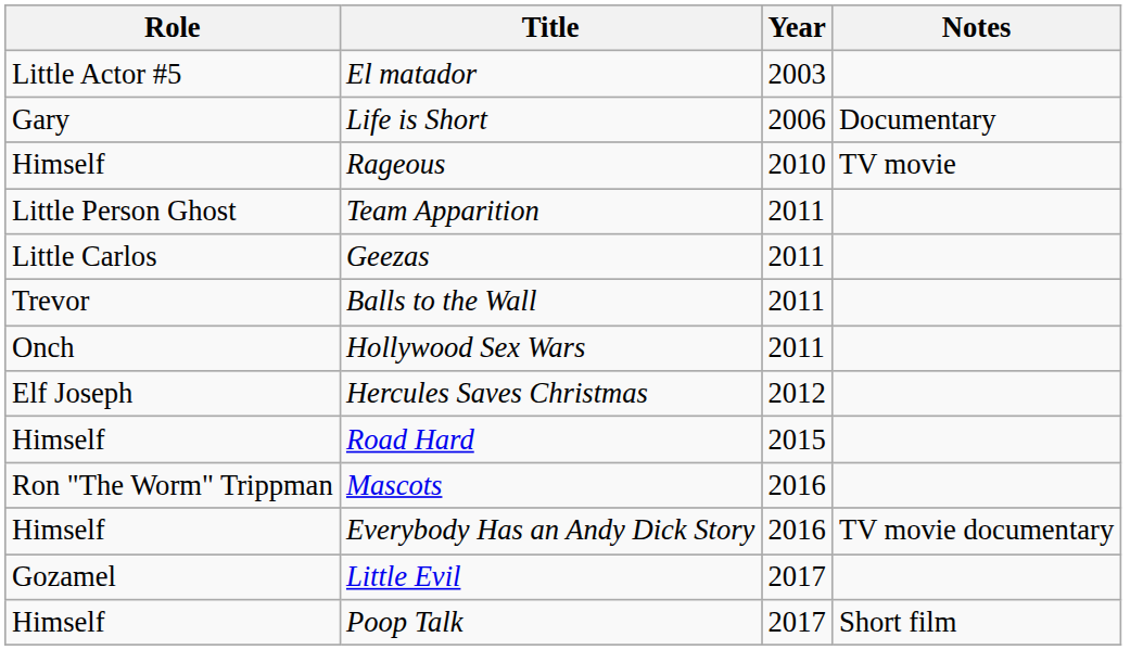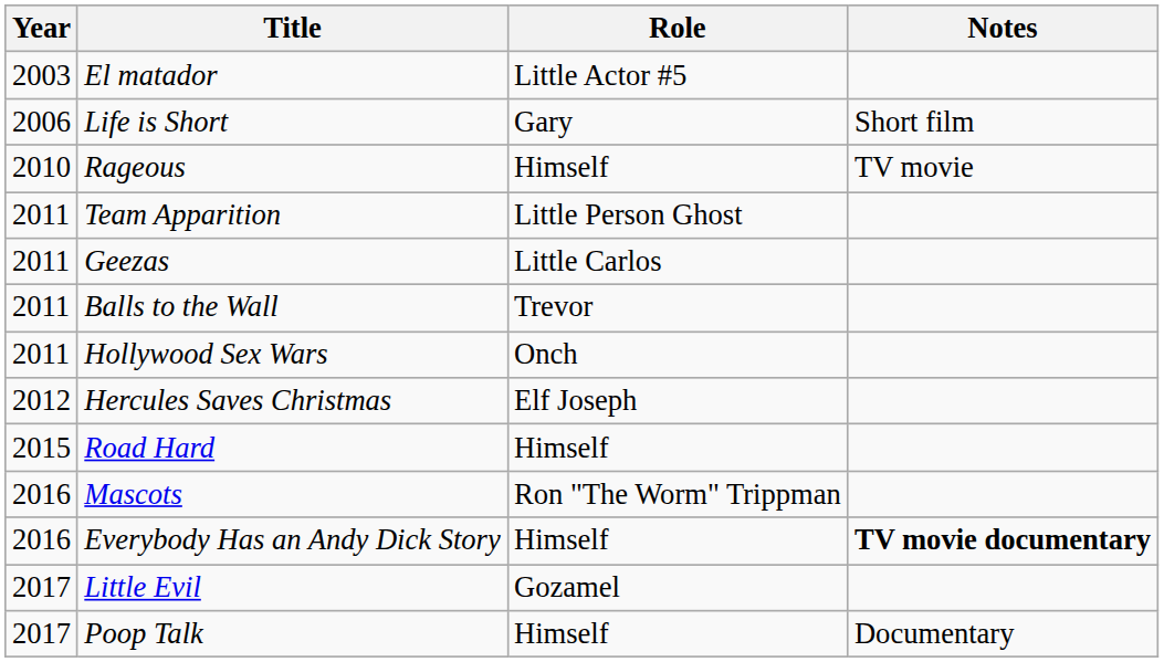 <table class = "wikitable sortable">
 <tr>
+<th>Year</th>
+<th>Title</th>
 <th>Role</th>
-<th>Title</th>
-<th>Year</th>
 <th class = "unsortable">Notes</th>
 </tr>
 <tr>
+<td>2003</td>
+<td><em>El matador</em></td>
 <td>Little Actor #5</td>
-<td><em>El matador</em></td>
-<td>2003</td>
 <td></td>
 </tr>
 <tr>
+<td>2006</td>
+<td><em>Life is Short</em></td>
 <td>Gary</td>
-<td><em>Life is Short</em></td>
-<td>2006</td>
-<td>Documentary</td>
+<td>Short film</td>
 </tr>
 <tr>
+<td>2010</td>
+<td><em>Rageous</em></td>
 <td>Himself</td>
-<td><em>Rageous</em></td>
-<td>2010</td>
 <td>TV movie</td>
 </tr>
 <tr>
+<td>2011</td>
+<td><em>Team Apparition</em></td>
 <td>Little Person Ghost</td>
-<td><em>Team Apparition</em></td>
-<td>2011</td>
 <td></td>
 </tr>
 <tr>
+<td>2011</td>
+<td><em>Geezas</em></td>
 <td>Little Carlos</td>
-<td><em>Geezas</em></td>
-<td>2011</td>
 <td></td>
 </tr>
 <tr>
+<td>2011</td>
+<td><em>Balls to the Wall</em></td>
 <td>Trevor</td>
-<td><em>Balls to the Wall</em></td>
-<td>2011</td>
 <td></td>
 </tr>
 <tr>
+<td>2011</td>
+<td><em>Hollywood Sex Wars</em></td>
 <td>Onch</td>
-<td><em>Hollywood Sex Wars</em></td>
-<td>2011</td>
 <td></td>
 </tr>
 <tr>
+<td>2012</td>
+<td><em>Hercules Saves Christmas</em></td>
 <td>Elf Joseph</td>
-<td><em>Hercules Saves Christmas</em></td>
-<td>2012</td>
 <td></td>
 </tr>
 <tr>
+<td>2015</td>
+<td><em><a href='#'>Road Hard</a></em></td>
 <td>Himself</td>
-<td><em><a href='#'>Road Hard</a></em></td>
-<td>2015</td>
 <td></td>
 </tr>
 <tr>
+<td>2016</td>
+<td><em><a href='#'>Mascots</a></em></td>
 <td>Ron "The Worm" Trippman</td>
-<td><em><a href='#'>Mascots</a></em></td>
-<td>2016</td>
 <td></td>
 </tr>
 <tr>
+<td>2016</td>
+<td><em>Everybody Has an Andy Dick Story</em></td>
 <td>Himself</td>
-<td><em>Everybody Has an Andy Dick Story</em></td>
-<td>2016</td>
-<td>TV movie documentary</td>
+<td><strong>TV movie documentary</strong></td>
 </tr>
 <tr>
+<td>2017</td>
+<td><em><a href='#'>Little Evil</a></em></td>
 <td>Gozamel</td>
-<td><em><a href='#'>Little Evil</a></em></td>
-<td>2017</td>
 <td></td>
 </tr>
 <tr>
+<td>2017</td>
+<td><em>Poop Talk</em></td>
 <td>Himself</td>
-<td><em>Poop Talk</em></td>
-<td>2017</td>
-<td>Short film</td>
+<td>Documentary</td>
 </tr>
 </table>
